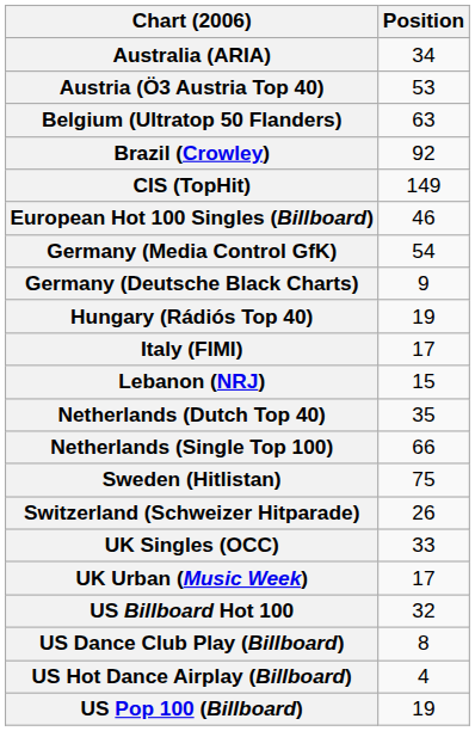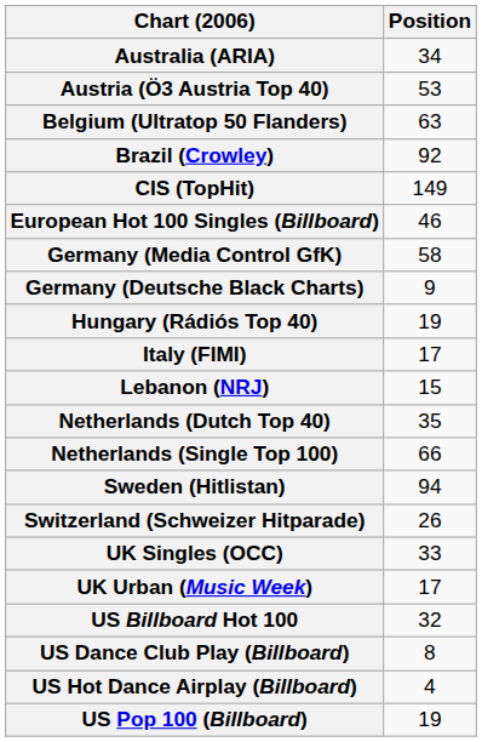 <table class="wikitable plainrowheaders sortable" style="text-align:center">
 <tr>
 <th scope="col">Chart (2006)</th>
 <th scope="col">Position</th>
 </tr>
 <tr>
 <th scope="row">Australia (ARIA)</th>
 <td>34</td>
 </tr>
 <tr>
 <th scope="row">Austria (Ö3 Austria Top 40)</th>
 <td>53</td>
 </tr>
 <tr>
 <th scope="row">Belgium (Ultratop 50 Flanders)</th>
 <td>63</td>
 </tr>
 <tr>
 <th scope="row">Brazil (<a href='#'>Crowley</a>)</th>
 <td>92</td>
 </tr>
 <tr>
 <th scope="row">CIS (TopHit)</th>
 <td>149</td>
 </tr>
 <tr>
 <th scope="row">European Hot 100 Singles (<em>Billboard</em>)</th>
 <td>46</td>
 </tr>
 <tr>
 <th scope="row">Germany (Media Control GfK)</th>
-<td>54</td>
+<td>58</td>
 </tr>
 <tr>
 <th scope="row">Germany (Deutsche Black Charts)</th>
 <td>9</td>
 </tr>
 <tr>
 <th scope="row">Hungary (Rádiós Top 40)</th>
 <td>19</td>
 </tr>
 <tr>
 <th scope="row">Italy (FIMI)</th>
 <td>17</td>
 </tr>
 <tr>
 <th scope="row">Lebanon (<a href='#'>NRJ</a>)</th>
 <td>15</td>
 </tr>
 <tr>
 <th scope="row">Netherlands (Dutch Top 40)</th>
 <td>35</td>
 </tr>
 <tr>
 <th scope="row">Netherlands (Single Top 100)</th>
 <td>66</td>
 </tr>
 <tr>
 <th scope="row">Sweden (Hitlistan)</th>
-<td>75</td>
+<td>94</td>
 </tr>
 <tr>
 <th scope="row">Switzerland (Schweizer Hitparade)</th>
 <td>26</td>
 </tr>
 <tr>
 <th scope="row">UK Singles (OCC)</th>
 <td>33</td>
 </tr>
 <tr>
 <th scope="row">UK Urban (<em><a href='#'>Music Week</a></em>)</th>
 <td>17</td>
 </tr>
 <tr>
 <th scope="row">US <em>Billboard</em> Hot 100</th>
 <td>32</td>
 </tr>
 <tr>
 <th scope="row">US Dance Club Play (<em>Billboard</em>)</th>
 <td>8</td>
 </tr>
 <tr>
 <th scope="row">US Hot Dance Airplay (<em>Billboard</em>)</th>
 <td>4</td>
 </tr>
 <tr>
 <th scope="row">US <a href='#'>Pop 100</a> (<em>Billboard</em>)</th>
 <td>19</td>
 </tr>
 </table>
